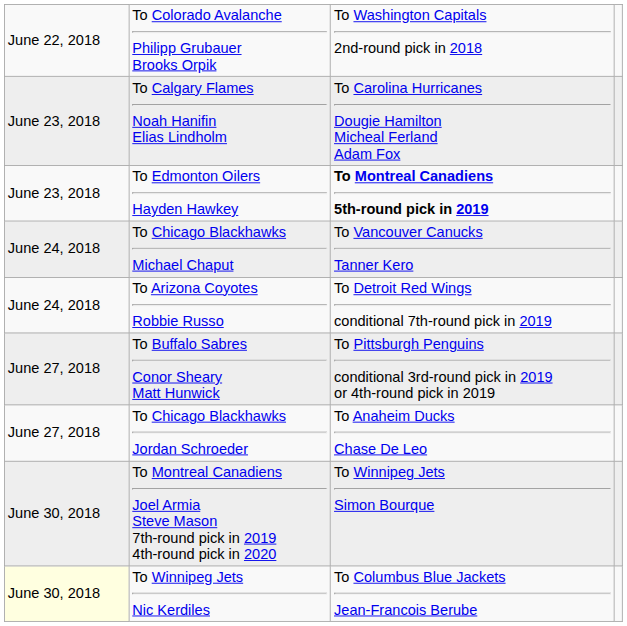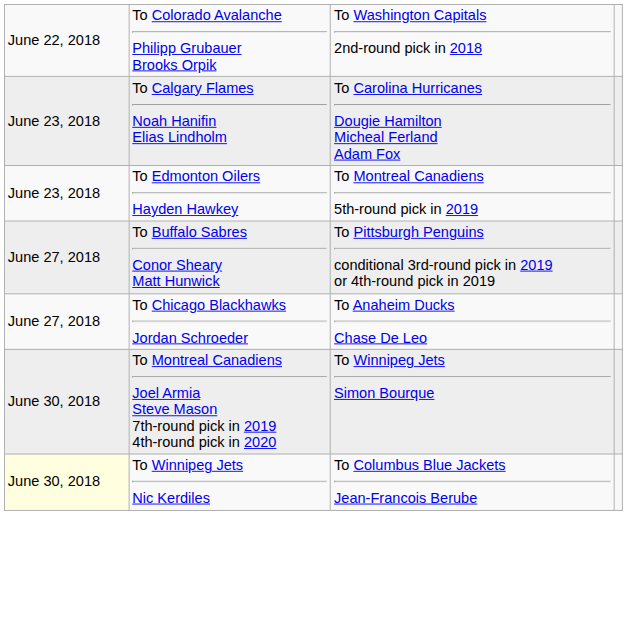 <table class="wikitable" style="border:1px solid #999999; width:680px;">
 <tr>
 <td>June 22, 2018</td>
 <td valign="top">To <a href='#'>Colorado Avalanche</a><hr><a href='#'>Philipp Grubauer</a><br><a href='#'>Brooks Orpik</a></td>
 <td valign="top">To <a href='#'>Washington Capitals</a><hr>2nd-round pick in <a href='#'>2018</a></td>
 <td></td>
 </tr>
 <tr bgcolor="eeeeee">
 <td>June 23, 2018</td>
 <td valign="top">To <a href='#'>Calgary Flames</a><hr><a href='#'>Noah Hanifin</a><br><a href='#'>Elias Lindholm</a></td>
 <td valign="top">To <a href='#'>Carolina Hurricanes</a><hr><a href='#'>Dougie Hamilton</a><br><a href='#'>Micheal Ferland</a><br><a href='#'>Adam Fox</a></td>
 <td></td>
 </tr>
 <tr>
 <td>June 23, 2018</td>
 <td valign="top">To <a href='#'>Edmonton Oilers</a><hr><a href='#'>Hayden Hawkey</a></td>
-<td valign="top"><strong>To <a href='#'>Montreal Canadiens</a><hr>5th-round pick in <a href='#'>2019</a></strong></td>
-<td></td>
-</tr>
-<tr bgcolor="eeeeee">
-<td>June 24, 2018</td>
-<td valign="top">To <a href='#'>Chicago Blackhawks</a><hr><a href='#'>Michael Chaput</a></td>
-<td valign="top">To <a href='#'>Vancouver Canucks</a><hr><a href='#'>Tanner Kero</a></td>
-<td></td>
-</tr>
-<tr>
-<td>June 24, 2018</td>
-<td valign="top">To <a href='#'>Arizona Coyotes</a><hr><a href='#'>Robbie Russo</a></td>
-<td valign="top">To <a href='#'>Detroit Red Wings</a><hr><span>conditional</span> 7th-round pick in <a href='#'>2019</a></td>
+<td valign="top">To <a href='#'>Montreal Canadiens</a><hr>5th-round pick in <a href='#'>2019</a></td>
 <td></td>
 </tr>
 <tr bgcolor="eeeeee">
 <td>June 27, 2018</td>
 <td valign="top">To <a href='#'>Buffalo Sabres</a><hr><a href='#'>Conor Sheary</a><br><a href='#'>Matt Hunwick</a></td>
 <td valign="top">To <a href='#'>Pittsburgh Penguins</a><hr><span>conditional</span> 3rd-round pick in <a href='#'>2019</a><br>or 4th-round pick in 2019</td>
 <td></td>
 </tr>
 <tr>
 <td>June 27, 2018</td>
 <td valign="top">To <a href='#'>Chicago Blackhawks</a><hr><a href='#'>Jordan Schroeder</a></td>
 <td valign="top">To <a href='#'>Anaheim Ducks</a><hr><a href='#'>Chase De Leo</a></td>
 <td></td>
 </tr>
 <tr bgcolor="eeeeee">
 <td>June 30, 2018</td>
 <td valign="top">To <a href='#'>Montreal Canadiens</a><hr><a href='#'>Joel Armia</a><br><a href='#'>Steve Mason</a><br>7th-round pick in <a href='#'>2019</a><br>4th-round pick in <a href='#'>2020</a></td>
 <td valign="top">To <a href='#'>Winnipeg Jets</a><hr><a href='#'>Simon Bourque</a></td>
 <td></td>
 </tr>
 <tr>
 <td style="background: lightyellow;">June 30, 2018</td>
 <td valign="top">To <a href='#'>Winnipeg Jets</a><hr><a href='#'>Nic Kerdiles</a></td>
 <td valign="top">To <a href='#'>Columbus Blue Jackets</a><hr><a href='#'>Jean-Francois Berube</a></td>
 <td></td>
 </tr>
 </table>
